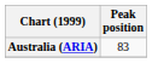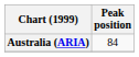 <table class="wikitable sortable plainrowheaders" style="text-align:center">
 <tr>
 <th scope="col">Chart (1999)</th>
 <th scope="col">Peak<br>position</th>
 </tr>
 <tr>
 <th scope="row">Australia (<a href='#'>ARIA</a>)</th>
-<td>83</td>
+<td>84</td>
 </tr>
 <tr>
 </tr>
 </table>
